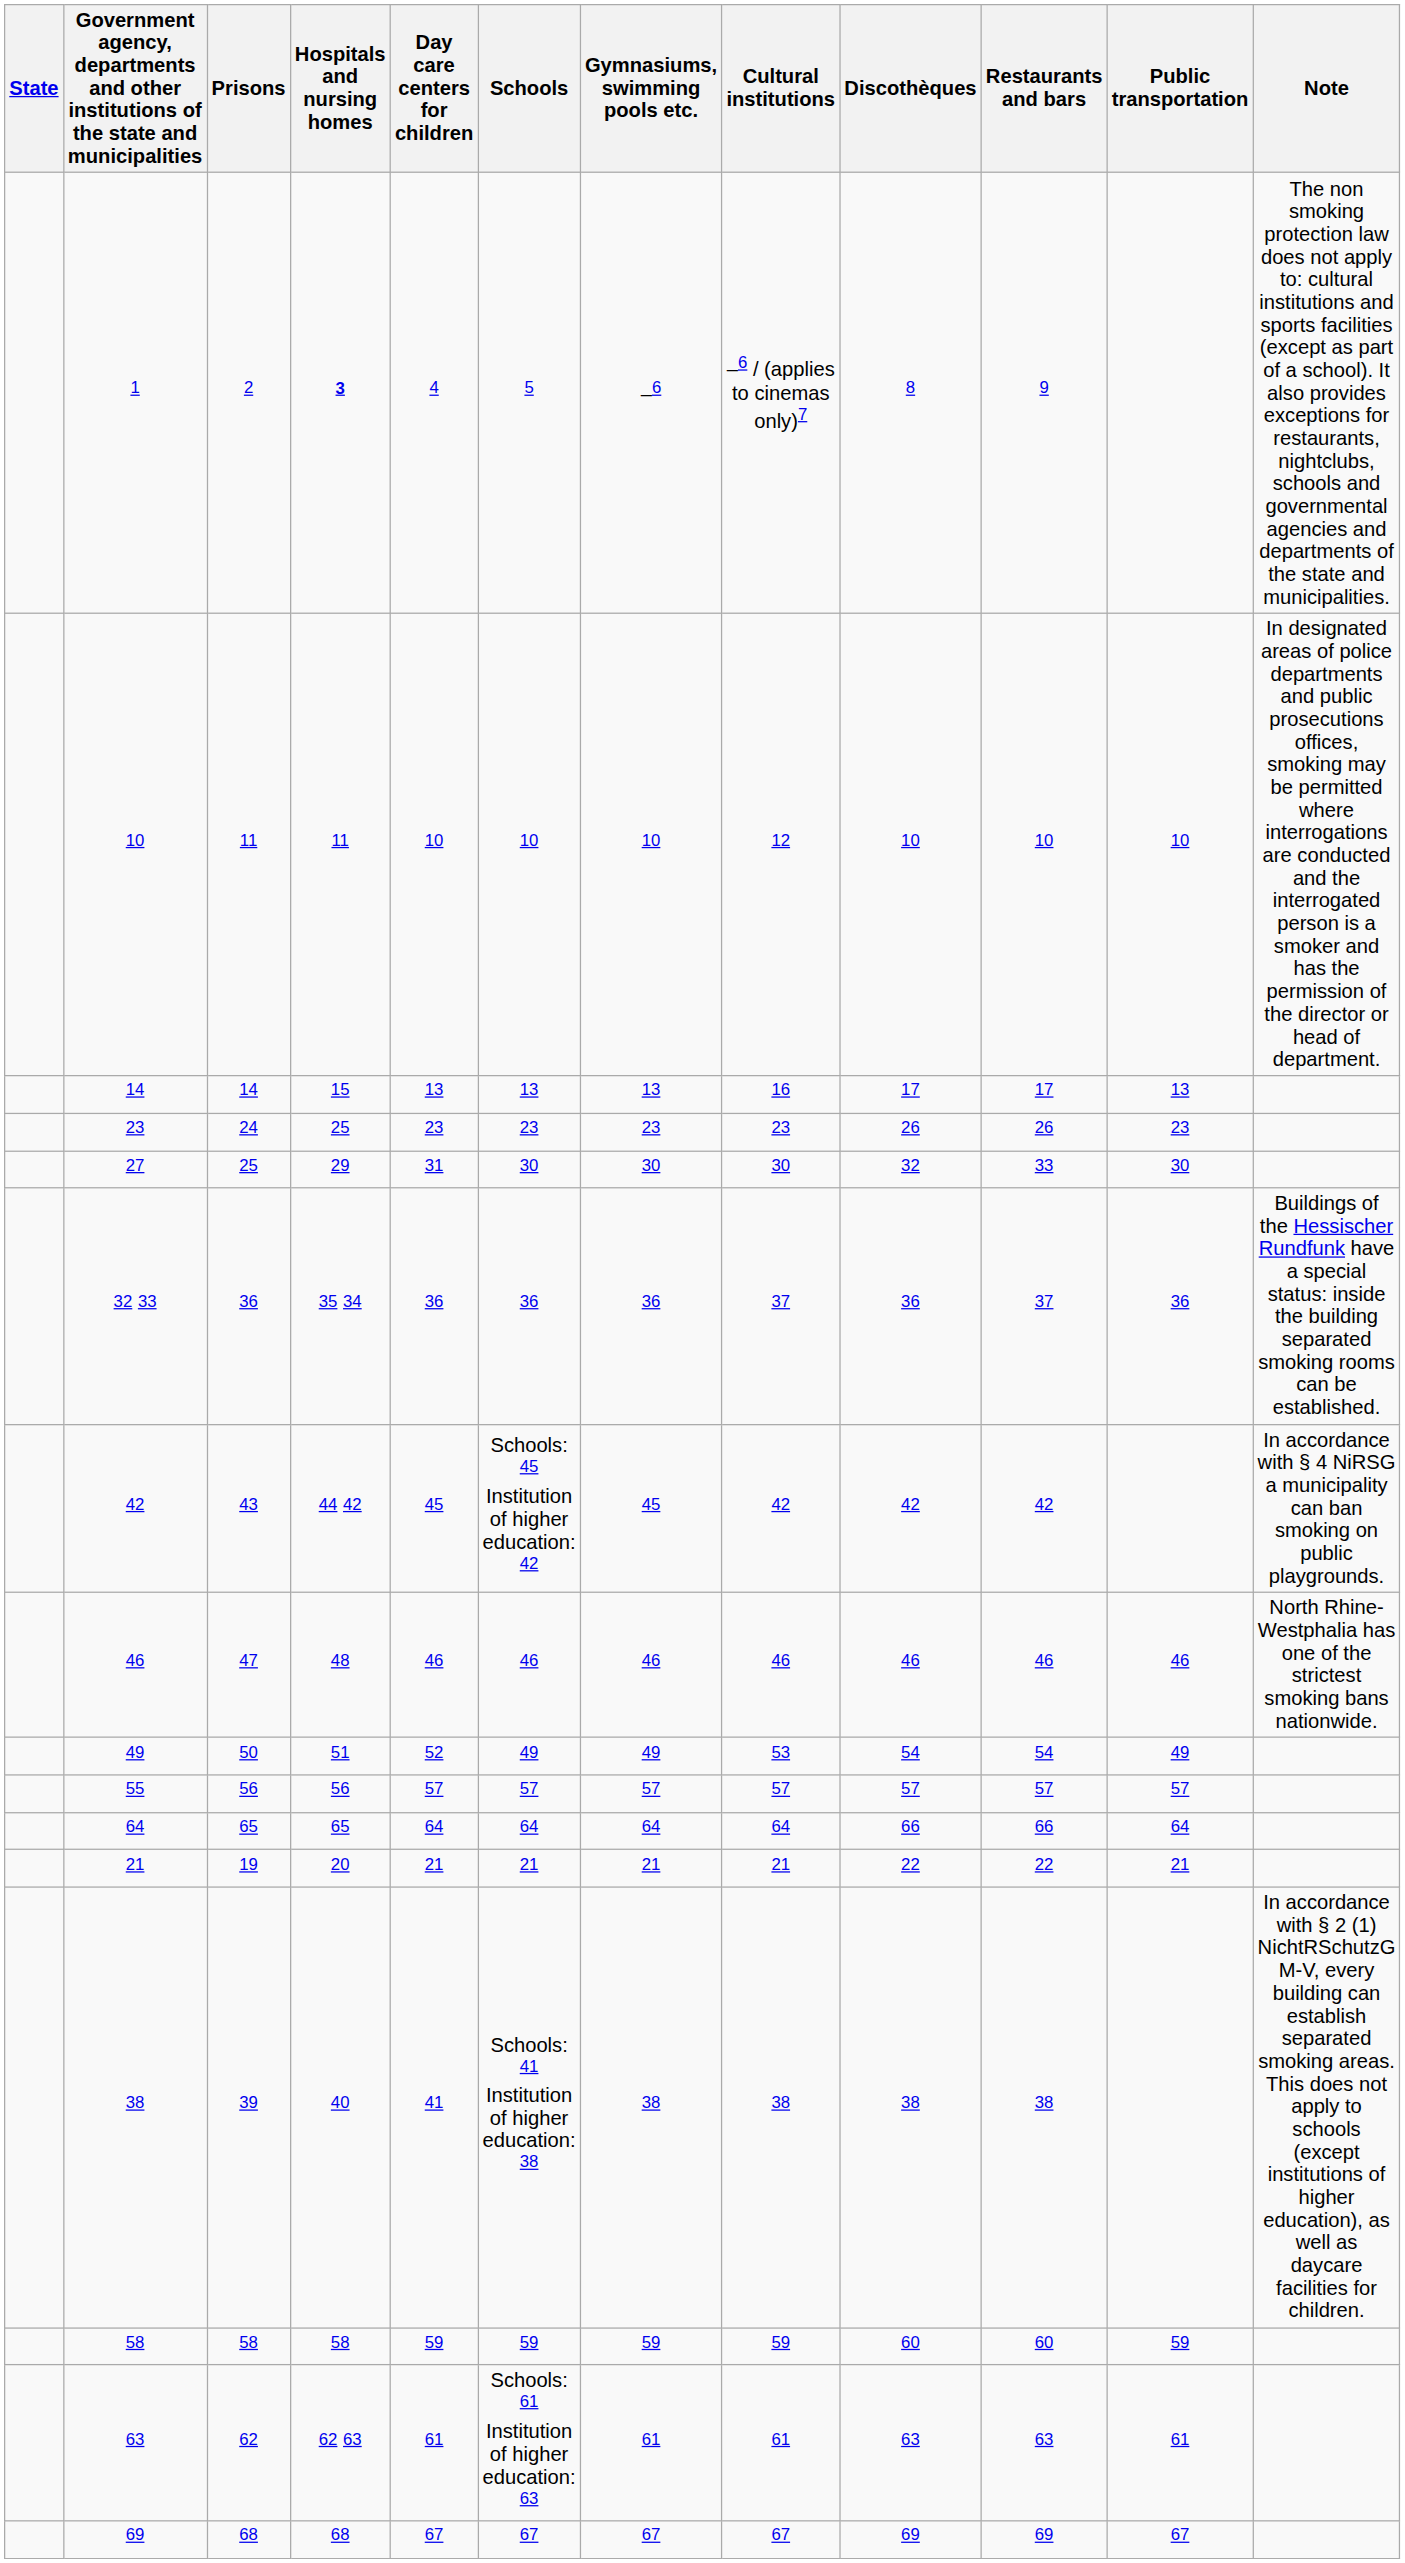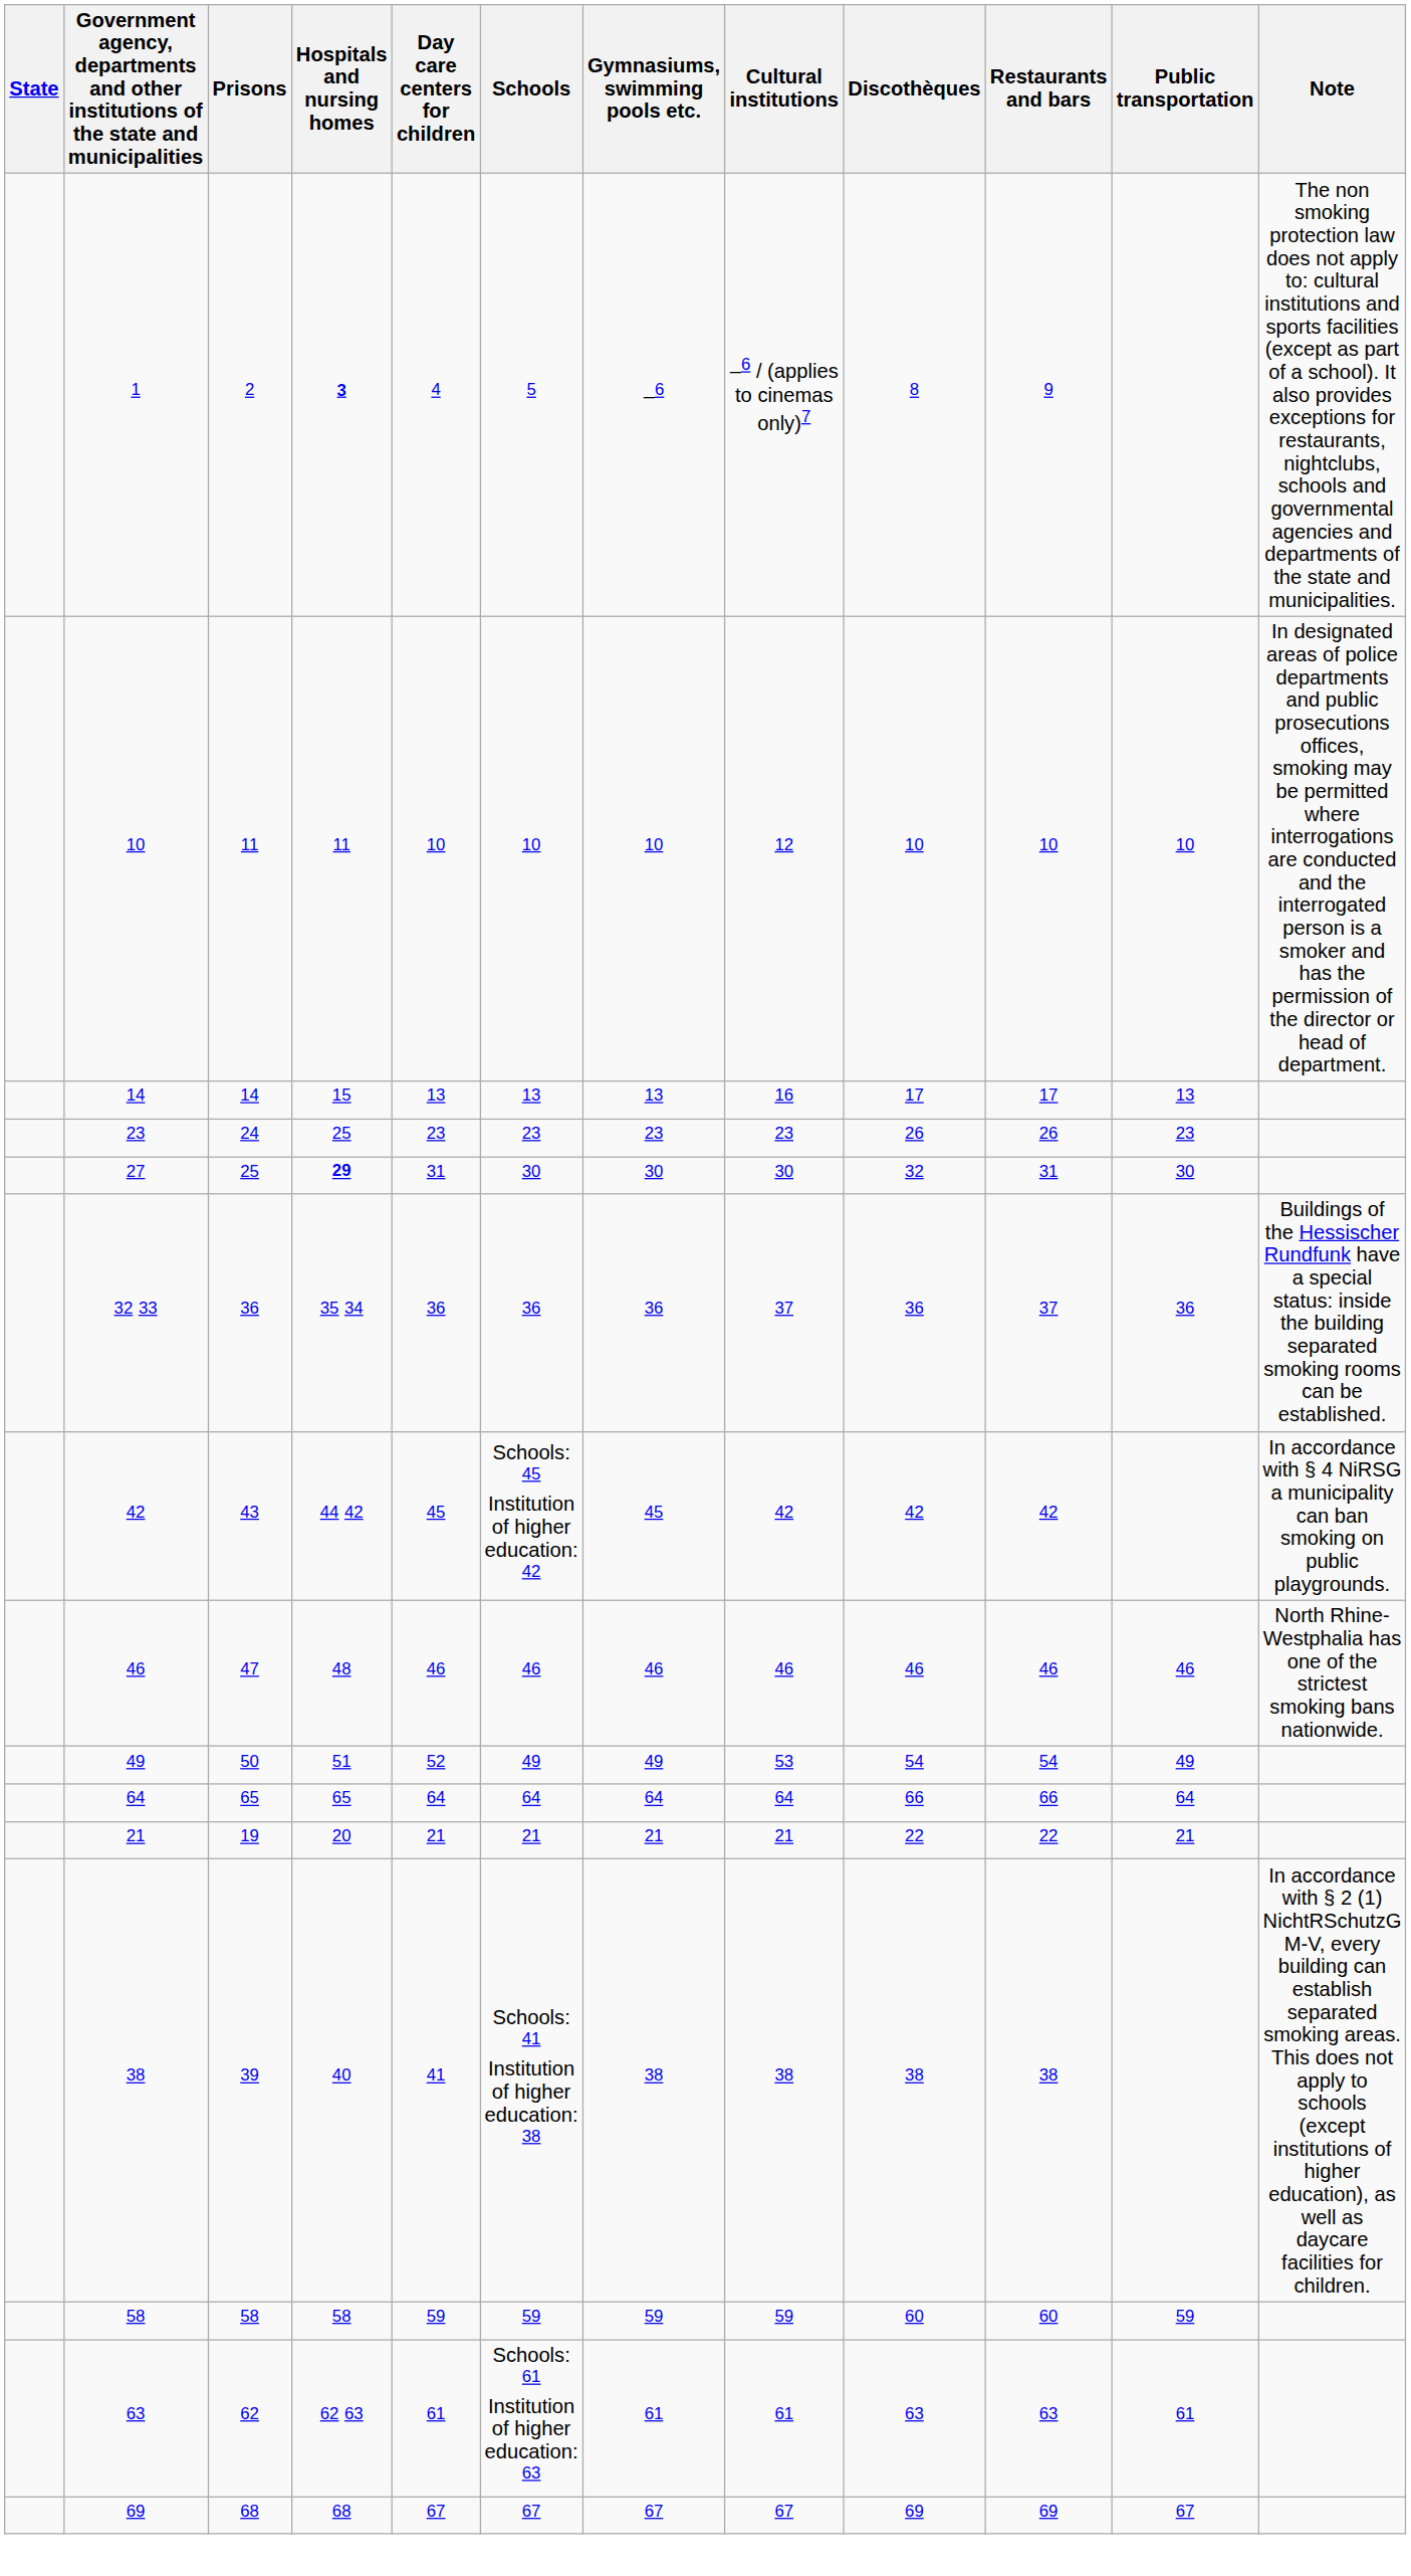 <table class="wikitable" style="width:100%; text-align:center">
 <tr>
 <th scope="col" style="width:20%;"><a href='#'>State</a></th>
 <th scope="col" style="width:5%;">Government agency, departments and other institutions of the state and municipalities</th>
 <th scope="col" style="width:5%;">Prisons</th>
 <th scope="col" style="width:5%;">Hospitals and nursing homes</th>
 <th scope="col" style="width:5%;">Day care centers for children</th>
 <th scope="col" style="width:5%;">Schools</th>
 <th scope="col" style="width:5%;">Gymnasiums, swimming pools etc.</th>
 <th scope="col" style="width:5%;">Cultural institutions</th>
 <th scope="col" style="width:5%;">Discothèques</th>
 <th scope="col" style="width:5%;">Restaurants and bars</th>
 <th scope="col" style="width:5%;">Public transportation</th>
 <th scope="col" style="width:30%;">Note</th>
 </tr>
 <tr>
 <td></td>
 <td><sup><a href='#'>1</a></sup></td>
 <td><sup><a href='#'>2</a></sup></td>
 <td><strong><sup><a href='#'>3</a></sup></strong></td>
 <td><sup><a href='#'>4</a></sup></td>
 <td><sup><a href='#'>5</a></sup></td>
 <td>–<sup><a href='#'>6</a></sup></td>
 <td>–<sup><a href='#'>6</a></sup> /  (applies to cinemas only)<sup><a href='#'>7</a></sup></td>
 <td><sup><a href='#'>8</a></sup></td>
 <td><sup><a href='#'>9</a></sup></td>
 <td></td>
 <td>The non smoking protection law does not apply to: cultural institutions and sports facilities (except as part of a school). It also provides exceptions for restaurants, nightclubs, schools and governmental agencies and departments of the state and municipalities.</td>
 </tr>
 <tr>
 <td></td>
 <td><sup><a href='#'>10</a></sup></td>
 <td><sup><a href='#'>11</a></sup></td>
 <td><sup><a href='#'>11</a></sup></td>
 <td><sup><a href='#'>10</a></sup></td>
 <td><sup><a href='#'>10</a></sup></td>
 <td><sup><a href='#'>10</a></sup></td>
 <td><sup><a href='#'>12</a></sup></td>
 <td><sup><a href='#'>10</a></sup></td>
 <td><sup><a href='#'>10</a></sup></td>
 <td><sup><a href='#'>10</a></sup></td>
 <td>In designated areas of police departments and public prosecutions offices, smoking may be permitted where interrogations are conducted and the interrogated person is a smoker and has the permission of the director or head of department.</td>
 </tr>
 <tr>
 <td></td>
 <td><sup><a href='#'>14</a></sup></td>
 <td><sup><a href='#'>14</a></sup></td>
 <td><sup><a href='#'>15</a></sup></td>
 <td><sup><a href='#'>13</a></sup></td>
 <td><sup><a href='#'>13</a></sup></td>
 <td><sup><a href='#'>13</a></sup></td>
 <td><sup><a href='#'>16</a></sup></td>
 <td><sup><a href='#'>17</a></sup></td>
 <td><sup><a href='#'>17</a></sup></td>
 <td><sup><a href='#'>13</a></sup></td>
 <td></td>
 </tr>
 <tr>
 <td></td>
 <td><sup><a href='#'>23</a></sup></td>
 <td><sup><a href='#'>24</a></sup></td>
 <td><sup><a href='#'>25</a></sup></td>
 <td><sup><a href='#'>23</a></sup></td>
 <td><sup><a href='#'>23</a></sup></td>
 <td><sup><a href='#'>23</a></sup></td>
 <td><sup><a href='#'>23</a></sup></td>
 <td><sup><a href='#'>26</a></sup></td>
 <td><sup><a href='#'>26</a></sup></td>
 <td><sup><a href='#'>23</a></sup></td>
 <td></td>
 </tr>
 <tr>
 <td></td>
 <td><sup><a href='#'>27</a></sup></td>
 <td><sup><a href='#'>25</a></sup></td>
-<td><sup><a href='#'>29</a></sup></td>
+<td><strong><sup><a href='#'>29</a></sup></strong></td>
 <td><sup><a href='#'>31</a></sup></td>
 <td><sup><a href='#'>30</a></sup></td>
 <td><sup><a href='#'>30</a></sup></td>
 <td><sup><a href='#'>30</a></sup></td>
 <td><sup><a href='#'>32</a></sup></td>
-<td><sup><a href='#'>33</a></sup></td>
+<td><sup><a href='#'>31</a></sup></td>
 <td><sup><a href='#'>30</a></sup></td>
 <td></td>
 </tr>
 <tr>
 <td></td>
 <td><sup><a href='#'>32</a></sup> <sup><a href='#'>33</a></sup></td>
 <td><sup><a href='#'>36</a></sup></td>
 <td><sup><a href='#'>35</a></sup> <sup><a href='#'>34</a></sup></td>
 <td><sup><a href='#'>36</a></sup></td>
 <td><sup><a href='#'>36</a></sup></td>
 <td><sup><a href='#'>36</a></sup></td>
 <td><sup><a href='#'>37</a></sup></td>
 <td><sup><a href='#'>36</a></sup></td>
 <td><sup><a href='#'>37</a></sup></td>
 <td><sup><a href='#'>36</a></sup></td>
 <td>Buildings of the <a href='#'>Hessischer Rundfunk</a> have a special status: inside the building separated smoking rooms can be established.</td>
 </tr>
 <tr>
 <td></td>
 <td><sup><a href='#'>42</a></sup></td>
 <td><sup><a href='#'>43</a></sup></td>
 <td><sup><a href='#'>44</a></sup> <sup><a href='#'>42</a></sup></td>
 <td><sup><a href='#'>45</a></sup></td>
 <td>Schools:<br> <sup><a href='#'>45</a></sup> Institution of higher education:<br> <sup><a href='#'>42</a></sup></td>
 <td><sup><a href='#'>45</a></sup></td>
 <td><sup><a href='#'>42</a></sup></td>
 <td><sup><a href='#'>42</a></sup></td>
 <td><sup><a href='#'>42</a></sup></td>
 <td></td>
 <td>In accordance with § 4 NiRSG a municipality can ban smoking on public playgrounds.</td>
 </tr>
 <tr>
 <td></td>
 <td><sup><a href='#'>46</a></sup></td>
 <td><sup><a href='#'>47</a></sup></td>
 <td><sup><a href='#'>48</a></sup></td>
 <td><sup><a href='#'>46</a></sup></td>
 <td><sup><a href='#'>46</a></sup></td>
 <td><sup><a href='#'>46</a></sup></td>
 <td><sup><a href='#'>46</a></sup></td>
 <td><sup><a href='#'>46</a></sup></td>
 <td><sup><a href='#'>46</a></sup></td>
 <td><sup><a href='#'>46</a></sup></td>
 <td>North Rhine-Westphalia has one of the strictest smoking bans nationwide.</td>
 </tr>
 <tr>
 <td></td>
 <td><sup><a href='#'>49</a></sup></td>
 <td><sup><a href='#'>50</a></sup></td>
 <td><sup><a href='#'>51</a></sup></td>
 <td><sup><a href='#'>52</a></sup></td>
 <td><sup><a href='#'>49</a></sup></td>
 <td><sup><a href='#'>49</a></sup></td>
 <td><sup><a href='#'>53</a></sup></td>
 <td><sup><a href='#'>54</a></sup></td>
 <td><sup><a href='#'>54</a></sup></td>
 <td><sup><a href='#'>49</a></sup></td>
-<td></td>
-</tr>
-<tr>
-<td></td>
-<td><sup><a href='#'>55</a></sup></td>
-<td><sup><a href='#'>56</a></sup></td>
-<td><sup><a href='#'>56</a></sup></td>
-<td><sup><a href='#'>57</a></sup></td>
-<td><sup><a href='#'>57</a></sup></td>
-<td><sup><a href='#'>57</a></sup></td>
-<td><sup><a href='#'>57</a></sup></td>
-<td><sup><a href='#'>57</a></sup></td>
-<td><sup><a href='#'>57</a></sup></td>
-<td><sup><a href='#'>57</a></sup></td>
 <td></td>
 </tr>
 <tr>
 <td></td>
 <td><sup><a href='#'>64</a></sup></td>
 <td><sup><a href='#'>65</a></sup></td>
 <td><sup><a href='#'>65</a></sup></td>
 <td><sup><a href='#'>64</a></sup></td>
 <td><sup><a href='#'>64</a></sup></td>
 <td><sup><a href='#'>64</a></sup></td>
 <td><sup><a href='#'>64</a></sup></td>
 <td><sup><a href='#'>66</a></sup></td>
 <td><sup><a href='#'>66</a></sup></td>
 <td><sup><a href='#'>64</a></sup></td>
 <td></td>
 </tr>
 <tr>
 <td></td>
 <td><sup><a href='#'>21</a></sup></td>
 <td><sup><a href='#'>19</a></sup></td>
 <td><sup><a href='#'>20</a></sup></td>
 <td><sup><a href='#'>21</a></sup></td>
 <td><sup><a href='#'>21</a></sup></td>
 <td><sup><a href='#'>21</a></sup></td>
 <td><sup><a href='#'>21</a></sup></td>
 <td><sup><a href='#'>22</a></sup></td>
 <td><sup><a href='#'>22</a></sup></td>
 <td><sup><a href='#'>21</a></sup></td>
 <td></td>
 </tr>
 <tr>
 <td></td>
 <td><sup><a href='#'>38</a></sup></td>
 <td><sup><a href='#'>39</a></sup></td>
 <td><sup><a href='#'>40</a></sup></td>
 <td><sup><a href='#'>41</a></sup></td>
 <td>Schools:<br> <sup><a href='#'>41</a></sup> Institution of higher education:<br> <sup><a href='#'>38</a></sup></td>
 <td><sup><a href='#'>38</a></sup></td>
 <td><sup><a href='#'>38</a></sup></td>
 <td><sup><a href='#'>38</a></sup></td>
 <td><sup><a href='#'>38</a></sup></td>
 <td></td>
 <td>In accordance with § 2 (1) NichtRSchutzG M-V, every building can establish separated smoking areas. This does not apply to schools (except institutions of higher education), as well as daycare facilities for children.</td>
 </tr>
 <tr>
 <td></td>
 <td><sup><a href='#'>58</a></sup></td>
 <td><sup><a href='#'>58</a></sup></td>
 <td><sup><a href='#'>58</a></sup></td>
 <td><sup><a href='#'>59</a></sup></td>
 <td><sup><a href='#'>59</a></sup></td>
 <td><sup><a href='#'>59</a></sup></td>
 <td><sup><a href='#'>59</a></sup></td>
 <td><sup><a href='#'>60</a></sup></td>
 <td><sup><a href='#'>60</a></sup></td>
 <td><sup><a href='#'>59</a></sup></td>
 <td></td>
 </tr>
 <tr>
 <td></td>
 <td><sup><a href='#'>63</a></sup></td>
 <td><sup><a href='#'>62</a></sup></td>
 <td><sup><a href='#'>62</a></sup> <sup><a href='#'>63</a></sup></td>
 <td><sup><a href='#'>61</a></sup></td>
 <td>Schools:<br><sup><a href='#'>61</a></sup><br>Institution of higher education:<br> <sup><a href='#'>63</a></sup></td>
 <td><sup><a href='#'>61</a></sup></td>
 <td><sup><a href='#'>61</a></sup></td>
 <td><sup><a href='#'>63</a></sup></td>
 <td><sup><a href='#'>63</a></sup></td>
 <td><sup><a href='#'>61</a></sup></td>
 <td></td>
 </tr>
 <tr>
 <td></td>
 <td><sup><a href='#'>69</a></sup></td>
 <td><sup><a href='#'>68</a></sup></td>
 <td><sup><a href='#'>68</a></sup></td>
 <td><sup><a href='#'>67</a></sup></td>
 <td><sup><a href='#'>67</a></sup></td>
 <td><sup><a href='#'>67</a></sup></td>
 <td><sup><a href='#'>67</a></sup></td>
 <td><sup><a href='#'>69</a></sup></td>
 <td><sup><a href='#'>69</a></sup></td>
 <td><sup><a href='#'>67</a></sup></td>
 <td></td>
 </tr>
 </table>
